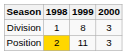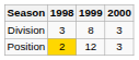 <table class="wikitable" style="text-align: Center;">
 <tr>
 <th>Season</th>
 <th>1998</th>
 <th>1999</th>
 <th>2000</th>
 </tr>
 <tr>
 <td>Division</td>
-<td>1</td>
+<td>3</td>
 <td>8</td>
 <td>3</td>
 </tr>
 <tr>
 <td>Position</td>
 <td bgcolor=gold>2</td>
-<td>11</td>
+<td>12</td>
 <td>3</td>
 </tr>
 </table>
